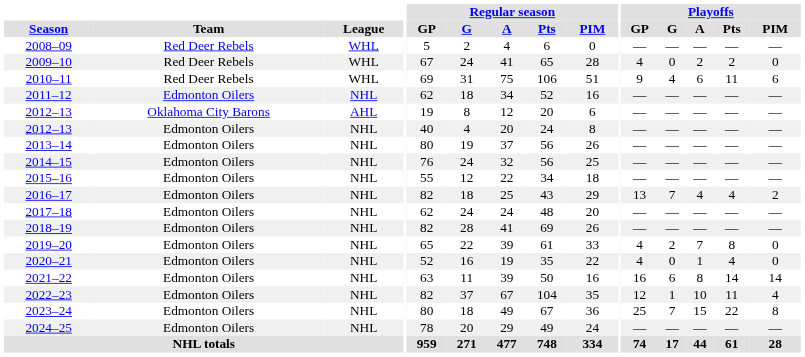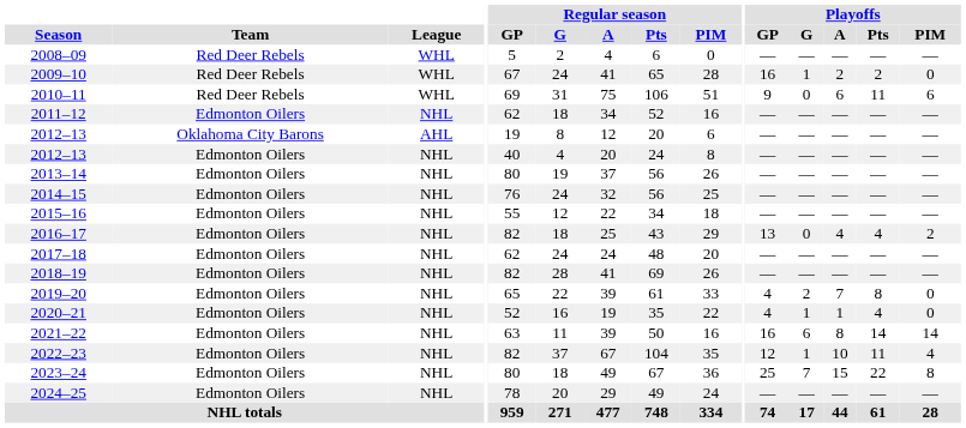 <table border="0" cellpadding="1" cellspacing="0" style="text-align:center; width:60em">
 <tr bgcolor="#e0e0e0">
 <th colspan="3"  bgcolor="#ffffff"></th>
 <th rowspan="100" bgcolor="#ffffff"></th>
 <th colspan="5"><a href='#'>Regular season</a></th>
 <th rowspan="100" bgcolor="#ffffff"></th>
 <th colspan="5"><a href='#'>Playoffs</a></th>
 </tr>
 <tr bgcolor="#e0e0e0">
 <th><a href='#'>Season</a></th>
 <th>Team</th>
 <th>League</th>
 <th>GP</th>
 <th><a href='#'>G</a></th>
 <th><a href='#'>A</a></th>
 <th><a href='#'>Pts</a></th>
 <th><a href='#'>PIM</a></th>
 <th>GP</th>
 <th>G</th>
 <th>A</th>
 <th>Pts</th>
 <th>PIM</th>
 </tr>
 <tr>
 <td><a href='#'>2008–09</a></td>
 <td><a href='#'>Red Deer Rebels</a></td>
 <td><a href='#'>WHL</a></td>
 <td>5</td>
 <td>2</td>
 <td>4</td>
 <td>6</td>
 <td>0</td>
 <td>—</td>
 <td>—</td>
 <td>—</td>
 <td>—</td>
 <td>—</td>
 </tr>
 <tr bgcolor="#f0f0f0">
 <td><a href='#'>2009–10</a></td>
 <td>Red Deer Rebels</td>
 <td>WHL</td>
 <td>67</td>
 <td>24</td>
 <td>41</td>
 <td>65</td>
 <td>28</td>
-<td>4</td>
-<td>0</td>
+<td>16</td>
+<td>1</td>
 <td>2</td>
 <td>2</td>
 <td>0</td>
 </tr>
 <tr>
 <td><a href='#'>2010–11</a></td>
 <td>Red Deer Rebels</td>
 <td>WHL</td>
 <td>69</td>
 <td>31</td>
 <td>75</td>
 <td>106</td>
 <td>51</td>
 <td>9</td>
-<td>4</td>
+<td>0</td>
 <td>6</td>
 <td>11</td>
 <td>6</td>
 </tr>
 <tr bgcolor="#f0f0f0">
 <td><a href='#'>2011–12</a></td>
 <td><a href='#'>Edmonton Oilers</a></td>
 <td><a href='#'>NHL</a></td>
 <td>62</td>
 <td>18</td>
 <td>34</td>
 <td>52</td>
 <td>16</td>
 <td>—</td>
 <td>—</td>
 <td>—</td>
 <td>—</td>
 <td>—</td>
 </tr>
 <tr>
 <td><a href='#'>2012–13</a></td>
 <td><a href='#'>Oklahoma City Barons</a></td>
 <td><a href='#'>AHL</a></td>
 <td>19</td>
 <td>8</td>
 <td>12</td>
 <td>20</td>
 <td>6</td>
 <td>—</td>
 <td>—</td>
 <td>—</td>
 <td>—</td>
 <td>—</td>
 </tr>
 <tr bgcolor="#f0f0f0">
 <td><a href='#'>2012–13</a></td>
 <td>Edmonton Oilers</td>
 <td>NHL</td>
 <td>40</td>
 <td>4</td>
 <td>20</td>
 <td>24</td>
 <td>8</td>
 <td>—</td>
 <td>—</td>
 <td>—</td>
 <td>—</td>
 <td>—</td>
 </tr>
 <tr>
 <td><a href='#'>2013–14</a></td>
 <td>Edmonton Oilers</td>
 <td>NHL</td>
 <td>80</td>
 <td>19</td>
 <td>37</td>
 <td>56</td>
 <td>26</td>
 <td>—</td>
 <td>—</td>
 <td>—</td>
 <td>—</td>
 <td>—</td>
 </tr>
 <tr bgcolor="#f0f0f0">
 <td><a href='#'>2014–15</a></td>
 <td>Edmonton Oilers</td>
 <td>NHL</td>
 <td>76</td>
 <td>24</td>
 <td>32</td>
 <td>56</td>
 <td>25</td>
 <td>—</td>
 <td>—</td>
 <td>—</td>
 <td>—</td>
 <td>—</td>
 </tr>
 <tr>
 <td><a href='#'>2015–16</a></td>
 <td>Edmonton Oilers</td>
 <td>NHL</td>
 <td>55</td>
 <td>12</td>
 <td>22</td>
 <td>34</td>
 <td>18</td>
 <td>—</td>
 <td>—</td>
 <td>—</td>
 <td>—</td>
 <td>—</td>
 </tr>
 <tr bgcolor="#f0f0f0">
 <td><a href='#'>2016–17</a></td>
 <td>Edmonton Oilers</td>
 <td>NHL</td>
 <td>82</td>
 <td>18</td>
 <td>25</td>
 <td>43</td>
 <td>29</td>
 <td>13</td>
-<td>7</td>
+<td>0</td>
 <td>4</td>
 <td>4</td>
 <td>2</td>
 </tr>
 <tr>
 <td><a href='#'>2017–18</a></td>
 <td>Edmonton Oilers</td>
 <td>NHL</td>
 <td>62</td>
 <td>24</td>
 <td>24</td>
 <td>48</td>
 <td>20</td>
 <td>—</td>
 <td>—</td>
 <td>—</td>
 <td>—</td>
 <td>—</td>
 </tr>
 <tr bgcolor="#f0f0f0">
 <td><a href='#'>2018–19</a></td>
 <td>Edmonton Oilers</td>
 <td>NHL</td>
 <td>82</td>
 <td>28</td>
 <td>41</td>
 <td>69</td>
 <td>26</td>
 <td>—</td>
 <td>—</td>
 <td>—</td>
 <td>—</td>
 <td>—</td>
 </tr>
 <tr>
 <td><a href='#'>2019–20</a></td>
 <td>Edmonton Oilers</td>
 <td>NHL</td>
 <td>65</td>
 <td>22</td>
 <td>39</td>
 <td>61</td>
 <td>33</td>
 <td>4</td>
 <td>2</td>
 <td>7</td>
 <td>8</td>
 <td>0</td>
 </tr>
 <tr bgcolor="#f0f0f0">
 <td><a href='#'>2020–21</a></td>
 <td>Edmonton Oilers</td>
 <td>NHL</td>
 <td>52</td>
 <td>16</td>
 <td>19</td>
 <td>35</td>
 <td>22</td>
 <td>4</td>
-<td>0</td>
+<td>1</td>
 <td>1</td>
 <td>4</td>
 <td>0</td>
 </tr>
 <tr>
 <td><a href='#'>2021–22</a></td>
 <td>Edmonton Oilers</td>
 <td>NHL</td>
 <td>63</td>
 <td>11</td>
 <td>39</td>
 <td>50</td>
 <td>16</td>
 <td>16</td>
 <td>6</td>
 <td>8</td>
 <td>14</td>
 <td>14</td>
 </tr>
 <tr bgcolor="#f0f0f0">
 <td><a href='#'>2022–23</a></td>
 <td>Edmonton Oilers</td>
 <td>NHL</td>
 <td>82</td>
 <td>37</td>
 <td>67</td>
 <td>104</td>
 <td>35</td>
 <td>12</td>
 <td>1</td>
 <td>10</td>
 <td>11</td>
 <td>4</td>
 </tr>
 <tr>
 <td><a href='#'>2023–24</a></td>
 <td>Edmonton Oilers</td>
 <td>NHL</td>
 <td>80</td>
 <td>18</td>
 <td>49</td>
 <td>67</td>
 <td>36</td>
 <td>25</td>
 <td>7</td>
 <td>15</td>
 <td>22</td>
 <td>8</td>
 </tr>
 <tr bgcolor="#f0f0f0">
 <td><a href='#'>2024–25</a></td>
 <td>Edmonton Oilers</td>
 <td>NHL</td>
 <td>78</td>
 <td>20</td>
 <td>29</td>
 <td>49</td>
 <td>24</td>
 <td>—</td>
 <td>—</td>
 <td>—</td>
 <td>—</td>
 <td>—</td>
 </tr>
 <tr ALIGN="centre" bgcolor="#e0e0e0">
 <th colspan="3">NHL totals</th>
 <th>959</th>
 <th>271</th>
 <th>477</th>
 <th>748</th>
 <th>334</th>
 <th>74</th>
 <th>17</th>
 <th>44</th>
 <th>61</th>
 <th>28</th>
 </tr>
 </table>
